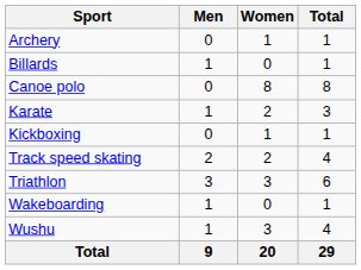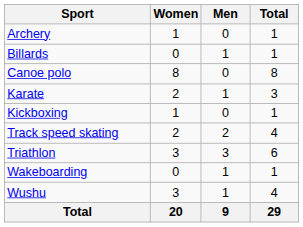 <table class="wikitable sortable" style="text-align:center;">
 <tr>
 <th width=180>Sport</th>
+<th width=55>Women</th>
 <th width=55>Men</th>
-<th width=55>Women</th>
 <th width=55>Total</th>
 </tr>
 <tr>
 <td align=left><a href='#'>Archery</a></td>
+<td>1</td>
+<td>0</td>
+<td>1</td>
+</tr>
+<tr>
+<td align=left><a href='#'>Billards</a></td>
 <td>0</td>
 <td>1</td>
 <td>1</td>
 </tr>
 <tr>
-<td align=left><a href='#'>Billards</a></td>
-<td>1</td>
+<td align=left><a href='#'>Canoe polo</a></td>
+<td>8</td>
 <td>0</td>
-<td>1</td>
-</tr>
-<tr>
-<td align=left><a href='#'>Canoe polo</a></td>
-<td>0</td>
-<td>8</td>
 <td>8</td>
 </tr>
 <tr>
 <td align=left><a href='#'>Karate</a></td>
+<td>2</td>
 <td>1</td>
-<td>2</td>
 <td>3</td>
 </tr>
 <tr>
 <td align=left><a href='#'>Kickboxing</a></td>
+<td>1</td>
 <td>0</td>
-<td>1</td>
 <td>1</td>
 </tr>
 <tr>
 <td align=left><a href='#'>Track speed skating</a></td>
 <td>2</td>
 <td>2</td>
 <td>4</td>
 </tr>
 <tr>
 <td align=left><a href='#'>Triathlon</a></td>
 <td>3</td>
 <td>3</td>
 <td>6</td>
 </tr>
 <tr>
 <td align=left><a href='#'>Wakeboarding</a></td>
+<td>0</td>
 <td>1</td>
-<td>0</td>
 <td>1</td>
 </tr>
 <tr>
 <td align=left><a href='#'>Wushu</a></td>
+<td>3</td>
 <td>1</td>
-<td>3</td>
 <td>4</td>
 </tr>
 <tr>
 <th>Total</th>
+<th>20</th>
 <th>9</th>
-<th>20</th>
 <th>29</th>
 </tr>
 </table>
